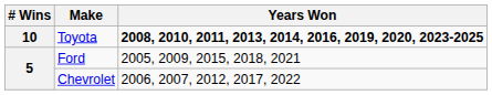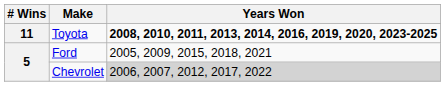 <table class="wikitable" style="font-size: 95%;">
 <tr>
 <th># Wins</th>
 <th>Make</th>
 <th>Years Won</th>
 </tr>
 <tr>
-<th>10</th>
+<th>11</th>
 <td> <a href='#'>Toyota</a></td>
 <td><strong>2008, 2010, 2011, 2013, 2014, 2016, 2019, 2020, 2023-2025</strong></td>
 </tr>
 <tr>
 <th rowspan=2>5</th>
 <td> <a href='#'>Ford</a></td>
 <td>2005, 2009, 2015, 2018, 2021</td>
 </tr>
 <tr>
 <td> <a href='#'>Chevrolet</a></td>
-<td>2006, 2007, 2012, 2017, 2022</td>
+<td style="background: lightgrey;">2006, 2007, 2012, 2017, 2022</td>
 </tr>
 </table>
